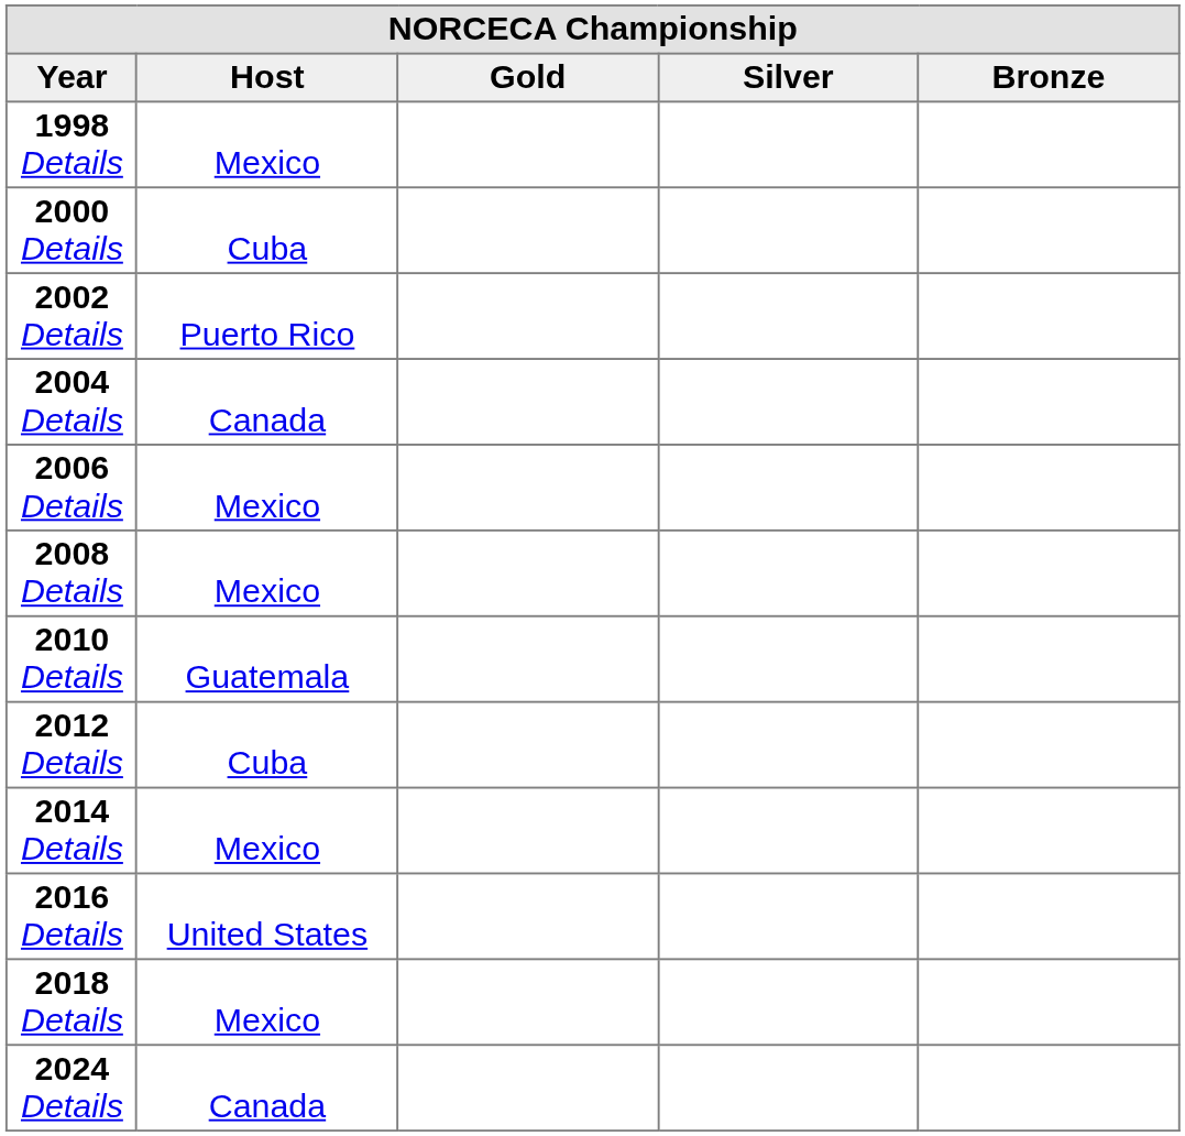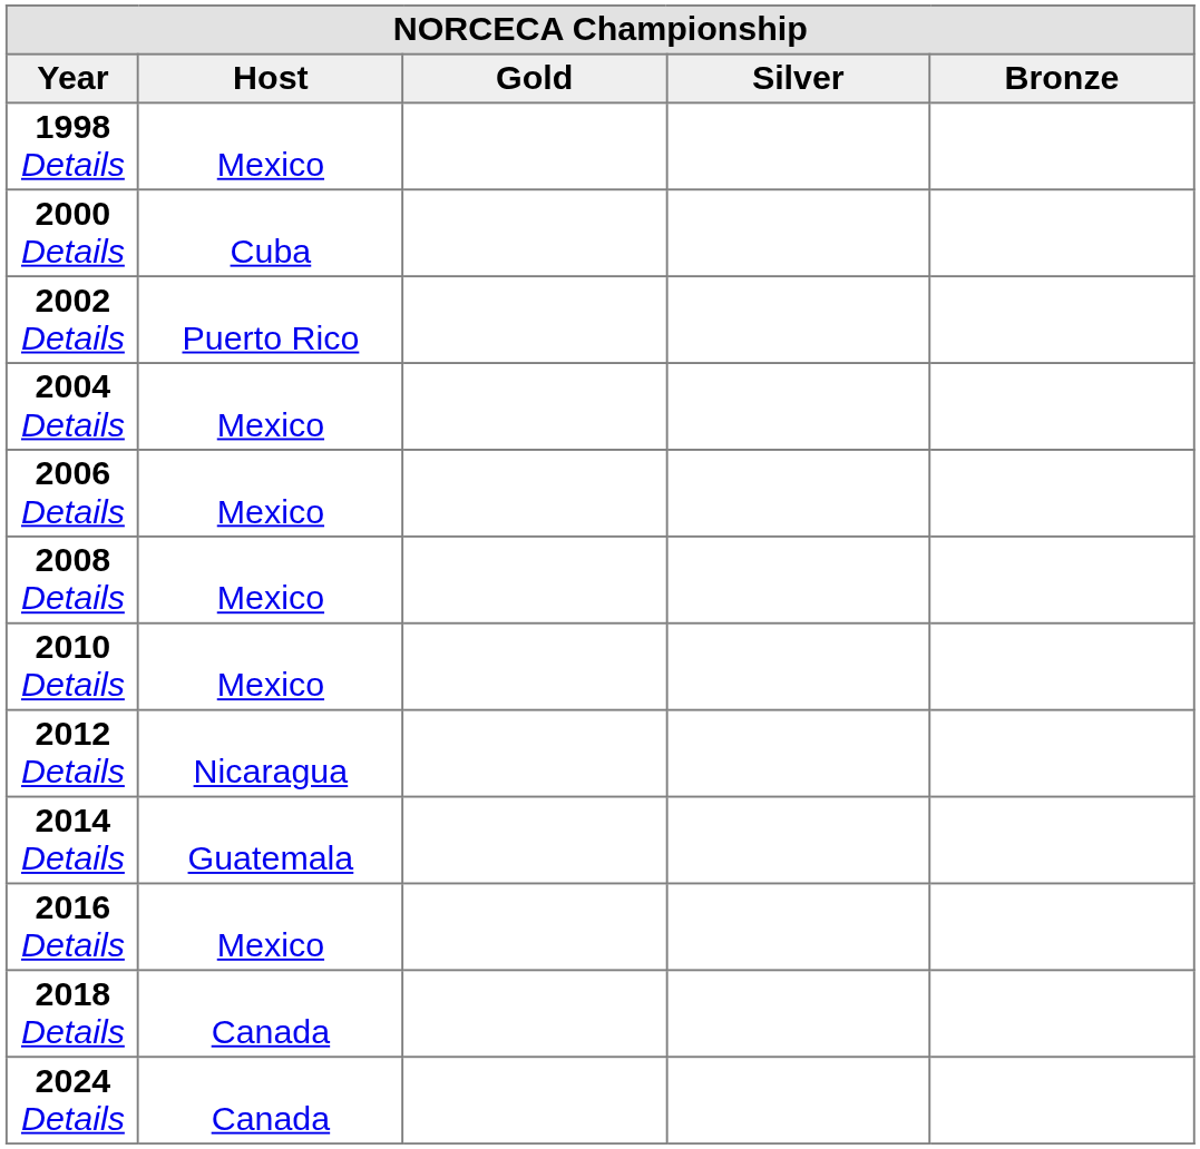 <table class="toccolours" border="1" cellpadding="2" style="border-collapse: collapse; text-align: center; width: 90%; margin: 0 auto;">
 <tr style= "background: #e2e2e2;">
 <th colspan=5 width=100%>NORCECA Championship</th>
 </tr>
 <tr style="background: #efefef;">
 <th width=10%>Year</th>
 <th width=20%>Host</th>
 <th width=20%>Gold</th>
 <th width=20%>Silver</th>
 <th width=20%>Bronze</th>
 </tr>
 <tr align=center>
 <td><strong>1998</strong><br><em><a href='#'>Details</a></em></td>
 <td><br><a href='#'>Mexico</a></td>
 <td><strong></strong></td>
 <td></td>
 <td></td>
 </tr>
 <tr align=center>
 <td><strong>2000</strong><br><em><a href='#'>Details</a></em></td>
 <td><br><a href='#'>Cuba</a></td>
 <td><strong></strong></td>
 <td></td>
 <td></td>
 </tr>
 <tr align=center>
 <td><strong>2002</strong><br><em><a href='#'>Details</a></em></td>
 <td><br><a href='#'>Puerto Rico</a></td>
 <td><strong></strong></td>
 <td></td>
 <td></td>
 </tr>
 <tr align=center>
 <td><strong>2004</strong><br><em><a href='#'>Details</a></em></td>
-<td><br><a href='#'>Canada</a></td>
+<td><br><a href='#'>Mexico</a></td>
 <td><strong></strong></td>
 <td></td>
 <td></td>
 </tr>
 <tr align=center>
 <td><strong>2006</strong><br><em><a href='#'>Details</a></em></td>
 <td><br><a href='#'>Mexico</a></td>
 <td><strong></strong></td>
 <td></td>
 <td></td>
 </tr>
 <tr align=center>
 <td><strong>2008</strong><br><em><a href='#'>Details</a></em></td>
 <td><br><a href='#'>Mexico</a></td>
 <td><strong></strong></td>
 <td></td>
 <td></td>
 </tr>
 <tr align=center>
 <td><strong>2010</strong><br><em><a href='#'>Details</a></em></td>
+<td><br><a href='#'>Mexico</a></td>
+<td><strong></strong></td>
+<td></td>
+<td></td>
+</tr>
+<tr align=center>
+<td><strong>2012</strong><br><em><a href='#'>Details</a></em></td>
+<td><br><a href='#'>Nicaragua</a></td>
+<td><strong></strong></td>
+<td></td>
+<td></td>
+</tr>
+<tr align=center>
+<td><strong>2014</strong><br><em><a href='#'>Details</a></em></td>
 <td><br><a href='#'>Guatemala</a></td>
 <td><strong></strong></td>
 <td></td>
 <td></td>
 </tr>
 <tr align=center>
-<td><strong>2012</strong><br><em><a href='#'>Details</a></em></td>
-<td><br><a href='#'>Cuba</a></td>
-<td><strong></strong></td>
-<td></td>
-<td></td>
-</tr>
-<tr align=center>
-<td><strong>2014</strong><br><em><a href='#'>Details</a></em></td>
+<td><strong>2016</strong><br><em><a href='#'>Details</a></em></td>
 <td><br><a href='#'>Mexico</a></td>
 <td><strong></strong></td>
 <td></td>
 <td></td>
 </tr>
 <tr align=center>
-<td><strong>2016</strong><br><em><a href='#'>Details</a></em></td>
-<td><br><a href='#'>United States</a></td>
-<td><strong></strong></td>
-<td></td>
-<td></td>
-</tr>
-<tr align=center>
 <td><strong>2018</strong><br><em><a href='#'>Details</a></em></td>
-<td><br><a href='#'>Mexico</a></td>
+<td><br><a href='#'>Canada</a></td>
 <td><strong></strong></td>
 <td></td>
 <td></td>
 </tr>
 <tr align=center>
 <td><strong>2024</strong><br><em><a href='#'>Details</a></em></td>
 <td><br><a href='#'>Canada</a></td>
 <td><strong></strong></td>
 <td></td>
 <td></td>
 </tr>
 </table>
